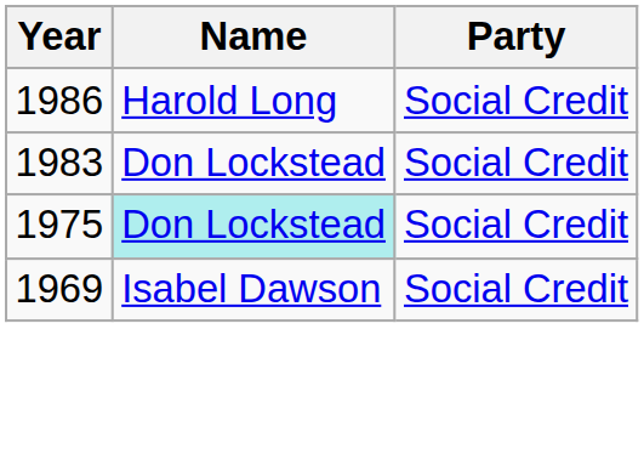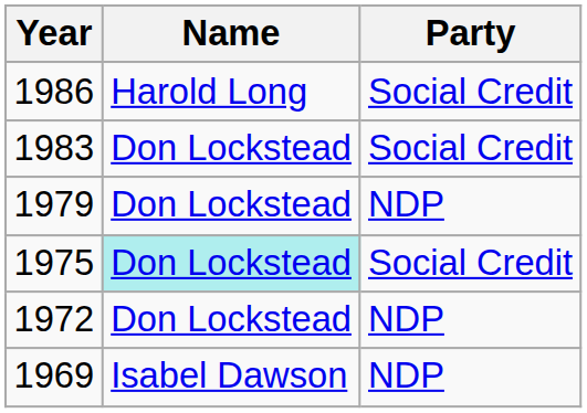 <table class="wikitable">
 <tr>
 <th>Year</th>
 <th>Name</th>
 <th>Party</th>
 </tr>
 <tr>
 <td>1986</td>
 <td><a href='#'>Harold Long</a></td>
 <td><a href='#'>Social Credit</a></td>
 </tr>
 <tr>
 <td>1983</td>
 <td><a href='#'>Don Lockstead</a></td>
 <td><a href='#'>Social Credit</a></td>
 </tr>
 <tr>
+<td>1979</td>
+<td><a href='#'>Don Lockstead</a></td>
+<td><a href='#'>NDP</a></td>
+</tr>
+<tr>
 <td>1975</td>
 <td style="background: paleturquoise;"><a href='#'>Don Lockstead</a></td>
 <td><a href='#'>Social Credit</a></td>
 </tr>
 <tr>
+<td>1972</td>
+<td><a href='#'>Don Lockstead</a></td>
+<td><a href='#'>NDP</a></td>
+</tr>
+<tr>
 <td>1969</td>
 <td><a href='#'>Isabel Dawson</a></td>
-<td><a href='#'>Social Credit</a></td>
+<td><a href='#'>NDP</a></td>
 </tr>
 </table>
